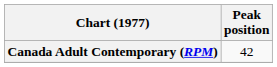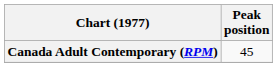 <table class="wikitable sortable plainrowheaders" style="text-align:center">
 <tr>
 <th scope="col">Chart (1977)</th>
 <th scope="col">Peak<br>position</th>
 </tr>
 <tr>
 <th scope="row">Canada Adult Contemporary (<em><a href='#'>RPM</a></em>)</th>
-<td align="center">42</td>
+<td align="center">45</td>
 </tr>
 <tr>
 </tr>
 <tr>
 </tr>
 <tr>
 </tr>
 <tr>
 </tr>
 </table>
